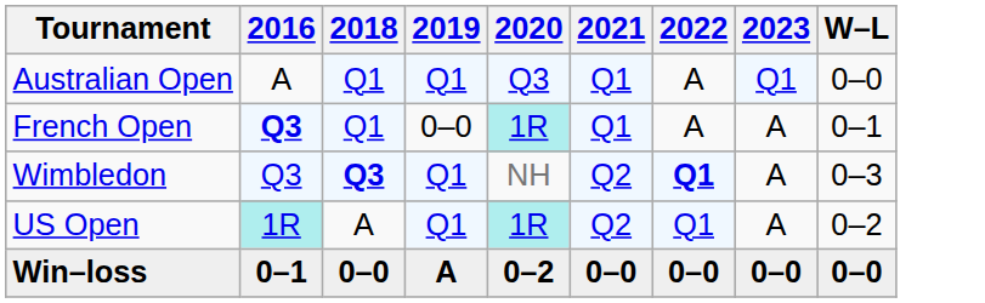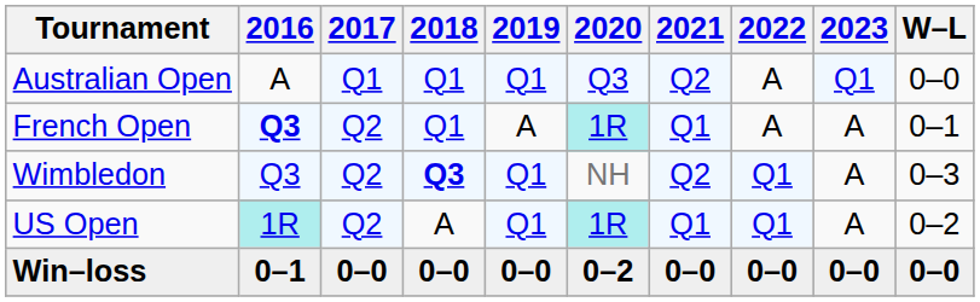 <table class="wikitable" style=text-align:center>
 <tr>
 <th>Tournament</th>
 <th><a href='#'>2016</a></th>
+<th><a href='#'>2017</a></th>
 <th><a href='#'>2018</a></th>
 <th><a href='#'>2019</a></th>
 <th><a href='#'>2020</a></th>
 <th><a href='#'>2021</a></th>
 <th><a href='#'>2022</a></th>
 <th><a href='#'>2023</a></th>
 <th>W–L</th>
 </tr>
 <tr>
 <td align=left><a href='#'>Australian Open</a></td>
 <td>A</td>
 <td bgcolor=f0f8ff><a href='#'>Q1</a></td>
 <td bgcolor=f0f8ff><a href='#'>Q1</a></td>
+<td bgcolor=f0f8ff><a href='#'>Q1</a></td>
 <td bgcolor=f0f8ff><a href='#'>Q3</a></td>
-<td bgcolor=f0f8ff><a href='#'>Q1</a></td>
+<td bgcolor=f0f8ff><a href='#'>Q2</a></td>
 <td>A</td>
 <td bgcolor=f0f8ff><a href='#'>Q1</a></td>
 <td>0–0</td>
 </tr>
 <tr>
 <td align=left><a href='#'>French Open</a></td>
 <td bgcolor=f0f8ff><strong><a href='#'>Q3</a></strong></td>
+<td bgcolor=f0f8ff><a href='#'>Q2</a></td>
 <td bgcolor=f0f8ff><a href='#'>Q1</a></td>
-<td>0–0</td>
+<td>A</td>
 <td bgcolor=afeeee><a href='#'>1R</a></td>
 <td bgcolor=f0f8ff><a href='#'>Q1</a></td>
 <td>A</td>
 <td>A</td>
 <td>0–1</td>
 </tr>
 <tr>
 <td align=left><a href='#'>Wimbledon</a></td>
 <td bgcolor=f0f8ff><a href='#'>Q3</a></td>
+<td bgcolor=f0f8ff><a href='#'>Q2</a></td>
 <td bgcolor=f0f8ff><strong><a href='#'>Q3</a></strong></td>
 <td bgcolor=f0f8ff><a href='#'>Q1</a></td>
 <td style=color:#767676>NH</td>
 <td bgcolor=f0f8ff><a href='#'>Q2</a></td>
-<td bgcolor=f0f8ff><strong><a href='#'>Q1</a></strong></td>
+<td bgcolor=f0f8ff><a href='#'>Q1</a></td>
 <td>A</td>
 <td>0–3</td>
 </tr>
 <tr>
 <td align=left><a href='#'>US Open</a></td>
 <td bgcolor=afeeee><a href='#'>1R</a></td>
+<td bgcolor=f0f8ff><a href='#'>Q2</a></td>
 <td>A</td>
 <td bgcolor=f0f8ff><a href='#'>Q1</a></td>
 <td bgcolor=afeeee><a href='#'>1R</a></td>
-<td bgcolor=f0f8ff><a href='#'>Q2</a></td>
+<td bgcolor=f0f8ff><a href='#'>Q1</a></td>
 <td bgcolor=f0f8ff><a href='#'>Q1</a></td>
 <td>A</td>
 <td>0–2</td>
 </tr>
 <tr style=background:#efefef;font-weight:bold>
 <td align=left>Win–loss</td>
 <td>0–1</td>
 <td>0–0</td>
-<td>A</td>
+<td>0–0</td>
+<td>0–0</td>
 <td>0–2</td>
 <td>0–0</td>
 <td>0–0</td>
 <td>0–0</td>
 <td>0–0</td>
 </tr>
 </table>
